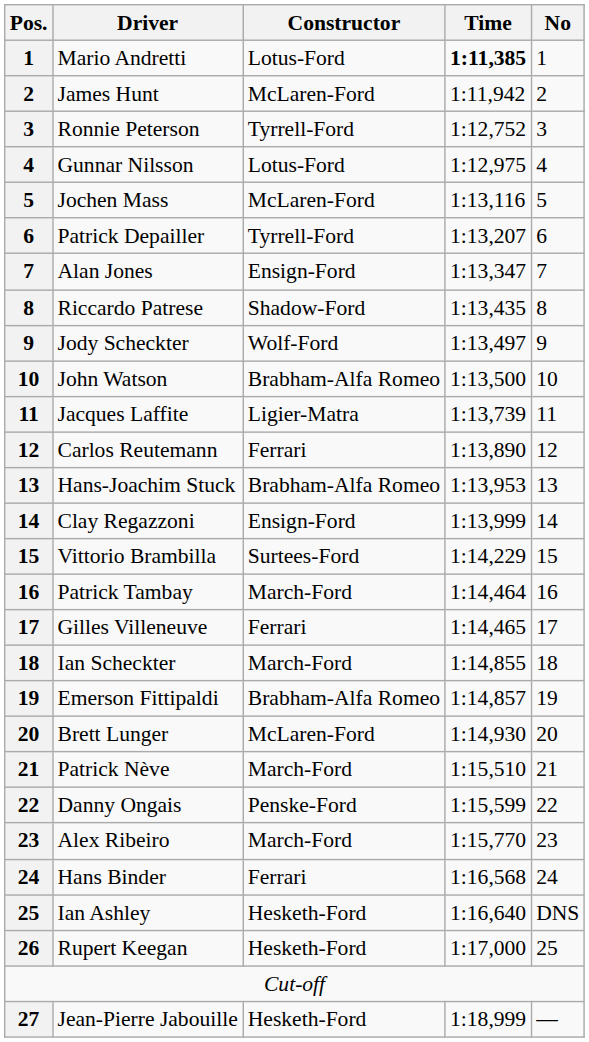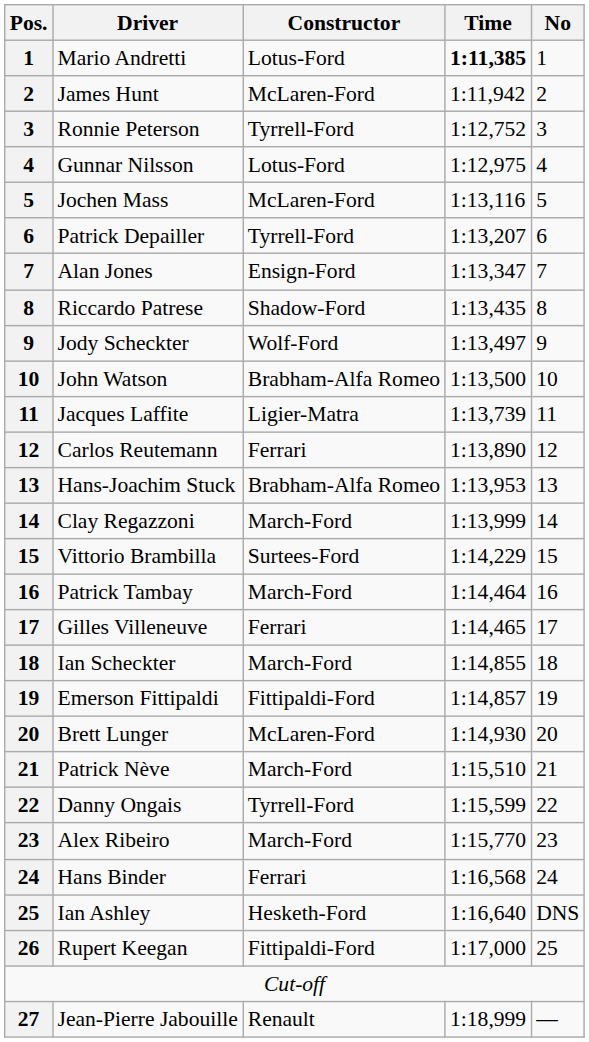 <table class="wikitable sortable" style="font-size:95%;">
 <tr>
 <th>Pos.</th>
 <th>Driver</th>
 <th>Constructor</th>
 <th>Time</th>
 <th>No</th>
 </tr>
 <tr>
 <th>1</th>
 <td> Mario Andretti</td>
 <td>Lotus-Ford</td>
 <td><strong>1:11,385</strong></td>
 <td>1</td>
 </tr>
 <tr>
 <th>2</th>
 <td> James Hunt</td>
 <td>McLaren-Ford</td>
 <td>1:11,942</td>
 <td>2</td>
 </tr>
 <tr>
 <th>3</th>
 <td> Ronnie Peterson</td>
 <td>Tyrrell-Ford</td>
 <td>1:12,752</td>
 <td>3</td>
 </tr>
 <tr>
 <th>4</th>
 <td> Gunnar Nilsson</td>
 <td>Lotus-Ford</td>
 <td>1:12,975</td>
 <td>4</td>
 </tr>
 <tr>
 <th>5</th>
 <td> Jochen Mass</td>
 <td>McLaren-Ford</td>
 <td>1:13,116</td>
 <td>5</td>
 </tr>
 <tr>
 <th>6</th>
 <td> Patrick Depailler</td>
 <td>Tyrrell-Ford</td>
 <td>1:13,207</td>
 <td>6</td>
 </tr>
 <tr>
 <th>7</th>
 <td> Alan Jones</td>
 <td>Ensign-Ford</td>
 <td>1:13,347</td>
 <td>7</td>
 </tr>
 <tr>
 <th>8</th>
 <td> Riccardo Patrese</td>
 <td>Shadow-Ford</td>
 <td>1:13,435</td>
 <td>8</td>
 </tr>
 <tr>
 <th>9</th>
 <td> Jody Scheckter</td>
 <td>Wolf-Ford</td>
 <td>1:13,497</td>
 <td>9</td>
 </tr>
 <tr>
 <th>10</th>
 <td> John Watson</td>
 <td>Brabham-Alfa Romeo</td>
 <td>1:13,500</td>
 <td>10</td>
 </tr>
 <tr>
 <th>11</th>
 <td> Jacques Laffite</td>
 <td>Ligier-Matra</td>
 <td>1:13,739</td>
 <td>11</td>
 </tr>
 <tr>
 <th>12</th>
 <td> Carlos Reutemann</td>
 <td>Ferrari</td>
 <td>1:13,890</td>
 <td>12</td>
 </tr>
 <tr>
 <th>13</th>
 <td> Hans-Joachim Stuck</td>
 <td>Brabham-Alfa Romeo</td>
 <td>1:13,953</td>
 <td>13</td>
 </tr>
 <tr>
 <th>14</th>
 <td> Clay Regazzoni</td>
-<td>Ensign-Ford</td>
+<td>March-Ford</td>
 <td>1:13,999</td>
 <td>14</td>
 </tr>
 <tr>
 <th>15</th>
 <td> Vittorio Brambilla</td>
 <td>Surtees-Ford</td>
 <td>1:14,229</td>
 <td>15</td>
 </tr>
 <tr>
 <th>16</th>
 <td> Patrick Tambay</td>
 <td>March-Ford</td>
 <td>1:14,464</td>
 <td>16</td>
 </tr>
 <tr>
 <th>17</th>
 <td> Gilles Villeneuve</td>
 <td>Ferrari</td>
 <td>1:14,465</td>
 <td>17</td>
 </tr>
 <tr>
 <th>18</th>
 <td> Ian Scheckter</td>
 <td>March-Ford</td>
 <td>1:14,855</td>
 <td>18</td>
 </tr>
 <tr>
 <th>19</th>
 <td> Emerson Fittipaldi</td>
-<td>Brabham-Alfa Romeo</td>
+<td>Fittipaldi-Ford</td>
 <td>1:14,857</td>
 <td>19</td>
 </tr>
 <tr>
 <th>20</th>
 <td> Brett Lunger</td>
 <td>McLaren-Ford</td>
 <td>1:14,930</td>
 <td>20</td>
 </tr>
 <tr>
 <th>21</th>
 <td> Patrick Nève</td>
 <td>March-Ford</td>
 <td>1:15,510</td>
 <td>21</td>
 </tr>
 <tr>
 <th>22</th>
 <td> Danny Ongais</td>
-<td>Penske-Ford</td>
+<td>Tyrrell-Ford</td>
 <td>1:15,599</td>
 <td>22</td>
 </tr>
 <tr>
 <th>23</th>
 <td> Alex Ribeiro</td>
 <td>March-Ford</td>
 <td>1:15,770</td>
 <td>23</td>
 </tr>
 <tr>
 <th>24</th>
 <td> Hans Binder</td>
 <td>Ferrari</td>
 <td>1:16,568</td>
 <td>24</td>
 </tr>
 <tr>
 <th>25</th>
 <td> Ian Ashley</td>
 <td>Hesketh-Ford</td>
 <td>1:16,640</td>
 <td>DNS</td>
 </tr>
 <tr>
 <th>26</th>
 <td> Rupert Keegan</td>
-<td>Hesketh-Ford</td>
+<td>Fittipaldi-Ford</td>
 <td>1:17,000</td>
 <td>25</td>
 </tr>
 <tr>
 <td colspan=5 align=center><em>Cut-off</em></td>
 </tr>
 <tr>
 <th>27</th>
 <td> Jean-Pierre Jabouille</td>
-<td>Hesketh-Ford</td>
+<td>Renault</td>
 <td>1:18,999</td>
 <td>—</td>
 </tr>
 </table>
